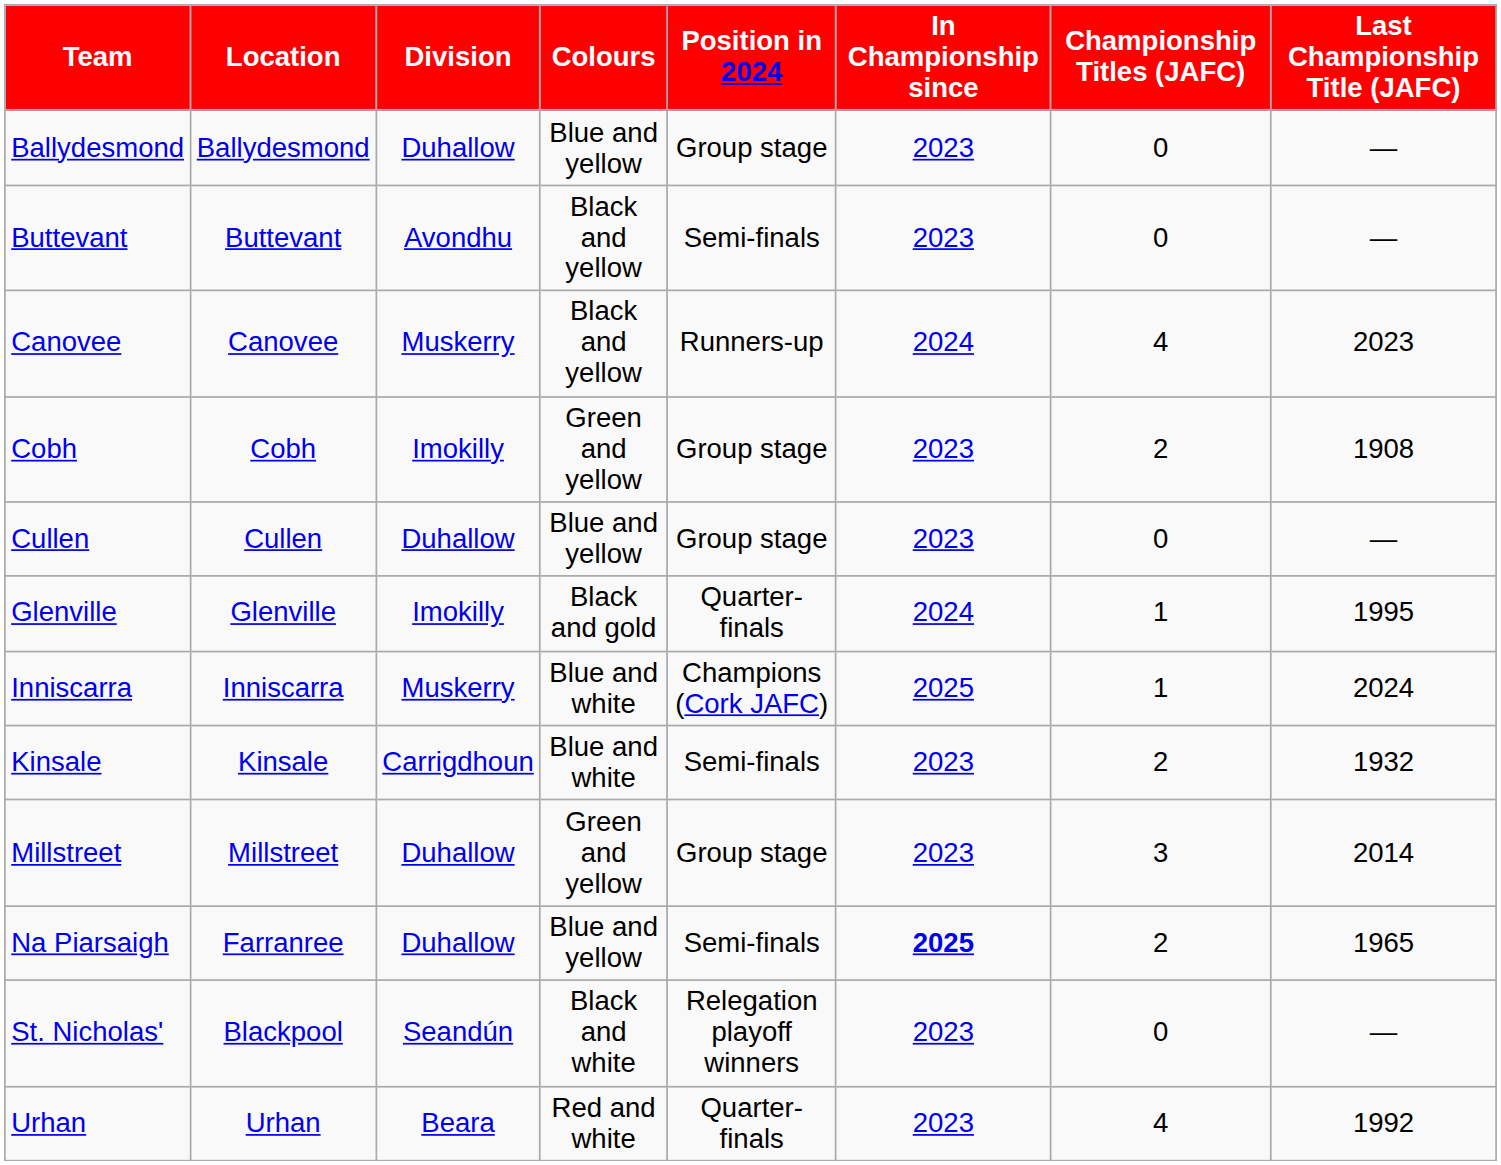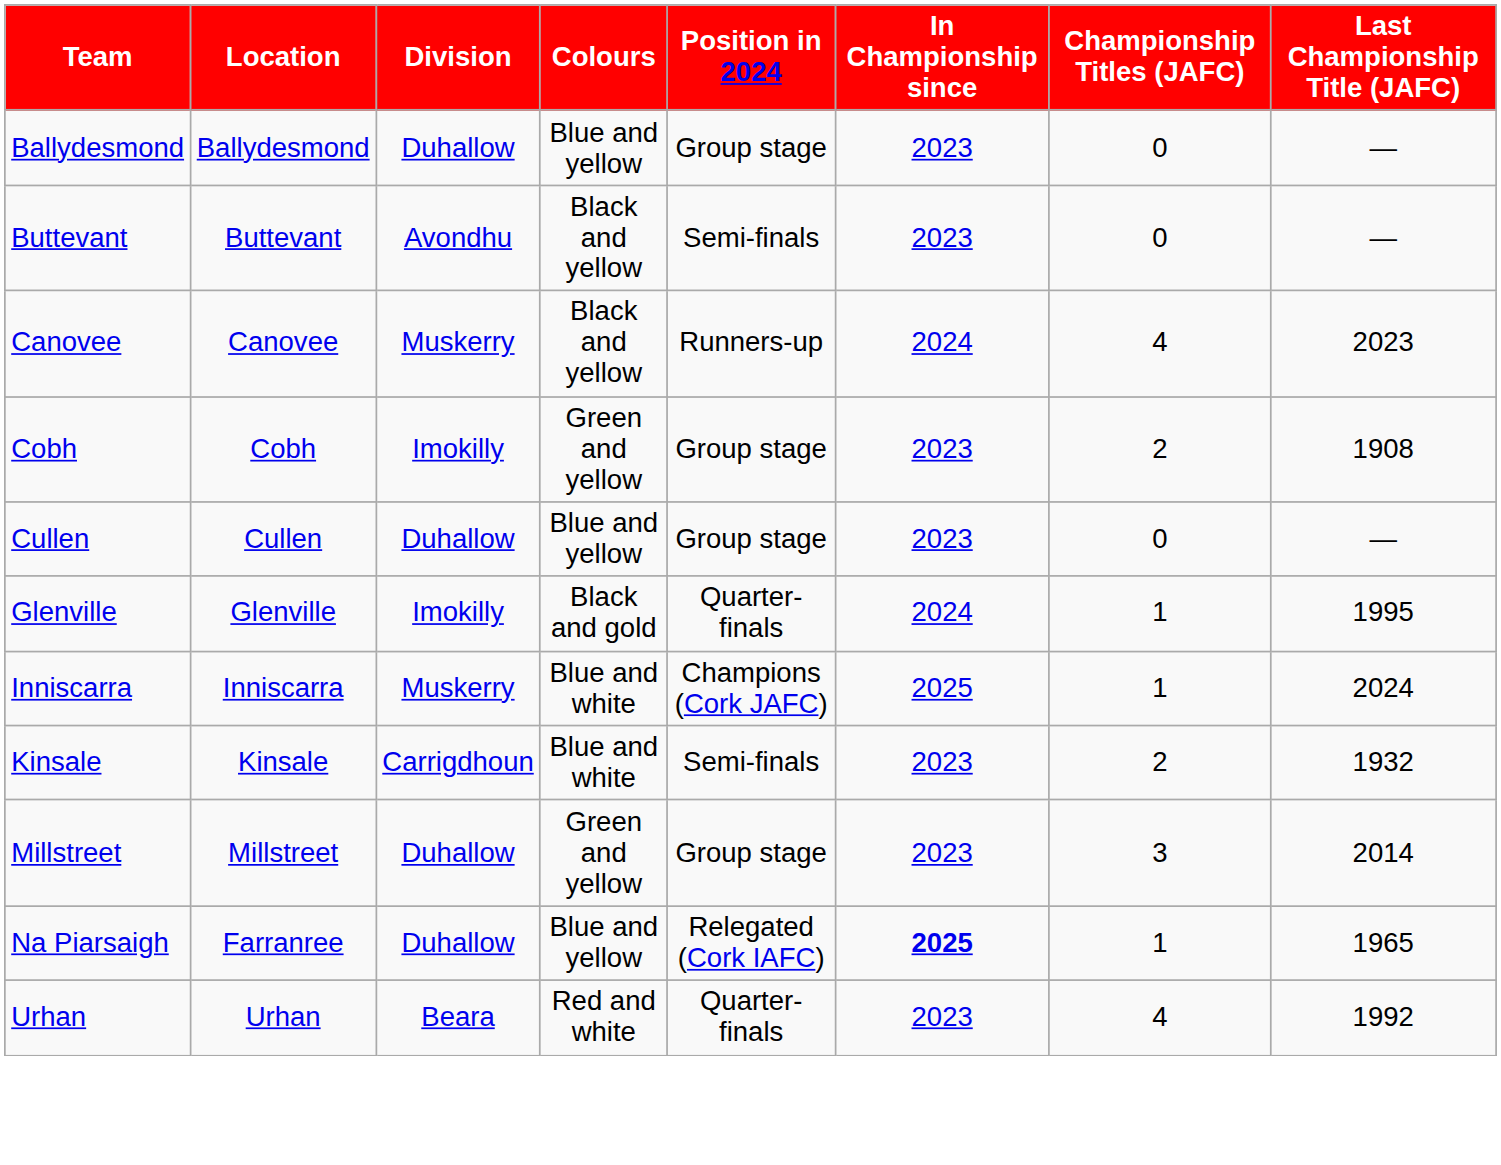 <table class="wikitable sortable" style="text-align:center;">
 <tr>
 <th style="background:red;color:white">Team</th>
 <th style="background:red;color:white">Location</th>
 <th style="background:red;color:white">Division</th>
 <th style="background:red;color:white">Colours</th>
 <th style="background:red;color:white">Position in <a href='#'>2024</a></th>
 <th style="background:red;color:white">In Championship since</th>
 <th style="background:red;color:white">Championship Titles (JAFC)</th>
 <th style="background:red;color:white">Last Championship Title (JAFC)</th>
 </tr>
 <tr>
 <td style="text-align:left;"> <a href='#'>Ballydesmond</a></td>
 <td><a href='#'>Ballydesmond</a></td>
 <td><a href='#'>Duhallow</a></td>
 <td>Blue and yellow</td>
 <td>Group stage</td>
 <td><a href='#'>2023</a></td>
 <td>0</td>
 <td>—</td>
 </tr>
 <tr>
 <td style="text-align:left;"> <a href='#'>Buttevant</a></td>
 <td><a href='#'>Buttevant</a></td>
 <td><a href='#'>Avondhu</a></td>
 <td>Black and yellow</td>
 <td>Semi-finals</td>
 <td><a href='#'>2023</a></td>
 <td>0</td>
 <td>—</td>
 </tr>
 <tr>
 <td style="text-align:left;"> <a href='#'>Canovee</a></td>
 <td><a href='#'>Canovee</a></td>
 <td><a href='#'>Muskerry</a></td>
 <td>Black and yellow</td>
 <td>Runners-up</td>
 <td><a href='#'>2024</a></td>
 <td>4</td>
 <td>2023</td>
 </tr>
 <tr>
 <td style="text-align:left;"> <a href='#'>Cobh</a></td>
 <td><a href='#'>Cobh</a></td>
 <td><a href='#'>Imokilly</a></td>
 <td>Green and yellow</td>
 <td>Group stage</td>
 <td><a href='#'>2023</a></td>
 <td>2</td>
 <td>1908</td>
 </tr>
 <tr>
 <td style="text-align:left;"> <a href='#'>Cullen</a></td>
 <td><a href='#'>Cullen</a></td>
 <td><a href='#'>Duhallow</a></td>
 <td>Blue and yellow</td>
 <td>Group stage</td>
 <td><a href='#'>2023</a></td>
 <td>0</td>
 <td>—</td>
 </tr>
 <tr>
 <td style="text-align:left;"> <a href='#'>Glenville</a></td>
 <td><a href='#'>Glenville</a></td>
 <td><a href='#'>Imokilly</a></td>
 <td>Black and gold</td>
 <td>Quarter-finals</td>
 <td><a href='#'>2024</a></td>
 <td>1</td>
 <td>1995</td>
 </tr>
 <tr>
 <td style="text-align:left;"> <a href='#'>Inniscarra</a></td>
 <td><a href='#'>Inniscarra</a></td>
 <td><a href='#'>Muskerry</a></td>
 <td>Blue and white</td>
 <td>Champions (<a href='#'>Cork JAFC</a>)</td>
 <td><a href='#'>2025</a></td>
 <td>1</td>
 <td>2024</td>
 </tr>
 <tr>
 <td style="text-align:left;"> <a href='#'>Kinsale</a></td>
 <td><a href='#'>Kinsale</a></td>
 <td><a href='#'>Carrigdhoun</a></td>
 <td>Blue and white</td>
 <td>Semi-finals</td>
 <td><a href='#'>2023</a></td>
 <td>2</td>
 <td>1932</td>
 </tr>
 <tr>
 <td style="text-align:left;"> <a href='#'>Millstreet</a></td>
 <td><a href='#'>Millstreet</a></td>
 <td><a href='#'>Duhallow</a></td>
 <td>Green and yellow</td>
 <td>Group stage</td>
 <td><a href='#'>2023</a></td>
 <td>3</td>
 <td>2014</td>
 </tr>
 <tr>
 <td style="text-align:left;"> <a href='#'>Na Piarsaigh</a></td>
 <td><a href='#'>Farranree</a></td>
 <td><a href='#'>Duhallow</a></td>
 <td>Blue and yellow</td>
-<td>Semi-finals</td>
+<td>Relegated (<a href='#'>Cork IAFC</a>)</td>
 <td><strong><a href='#'>2025</a></strong></td>
-<td>2</td>
+<td>1</td>
 <td>1965</td>
-</tr>
-<tr>
-<td style="text-align:left;"> <a href='#'>St. Nicholas'</a></td>
-<td><a href='#'>Blackpool</a></td>
-<td><a href='#'>Seandún</a></td>
-<td>Black and white</td>
-<td>Relegation playoff winners</td>
-<td><a href='#'>2023</a></td>
-<td>0</td>
-<td>—</td>
 </tr>
 <tr>
 <td style="text-align:left;"> <a href='#'>Urhan</a></td>
 <td><a href='#'>Urhan</a></td>
 <td><a href='#'>Beara</a></td>
 <td>Red and white</td>
 <td>Quarter-finals</td>
 <td><a href='#'>2023</a></td>
 <td>4</td>
 <td>1992</td>
 </tr>
 </table>
